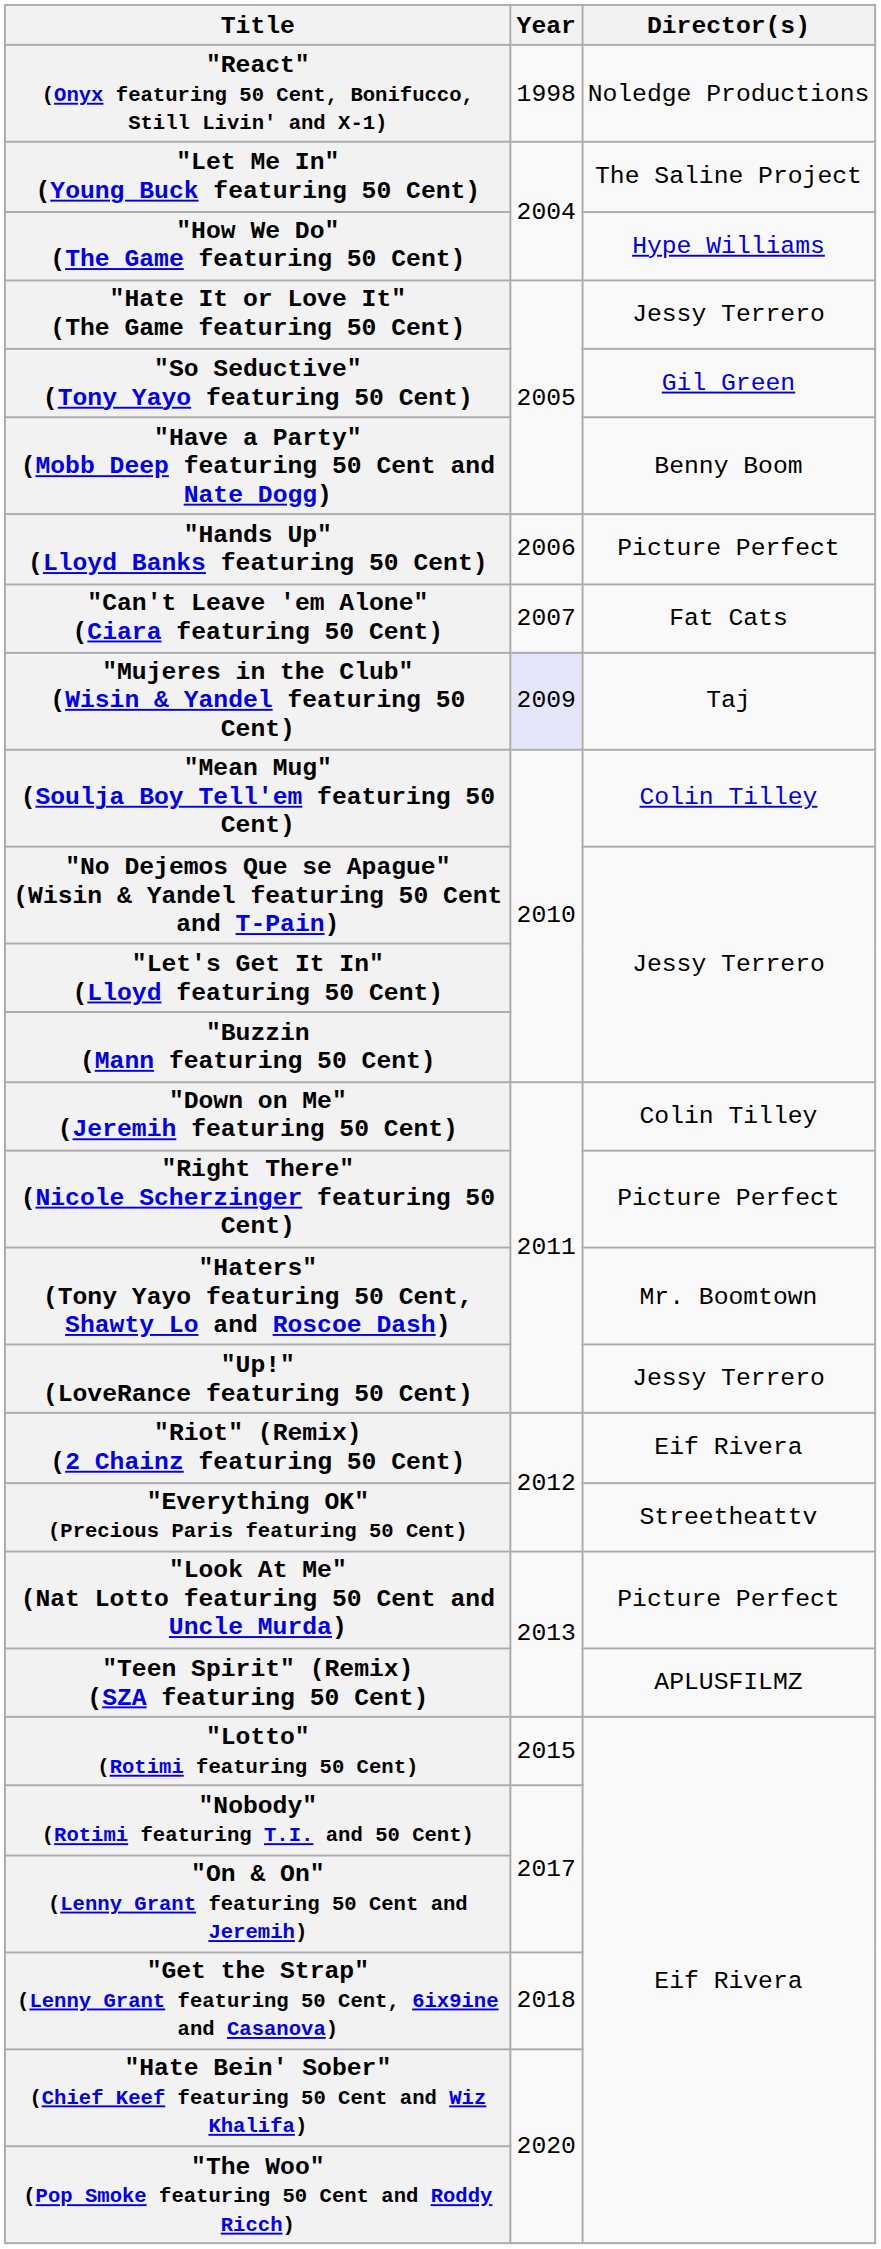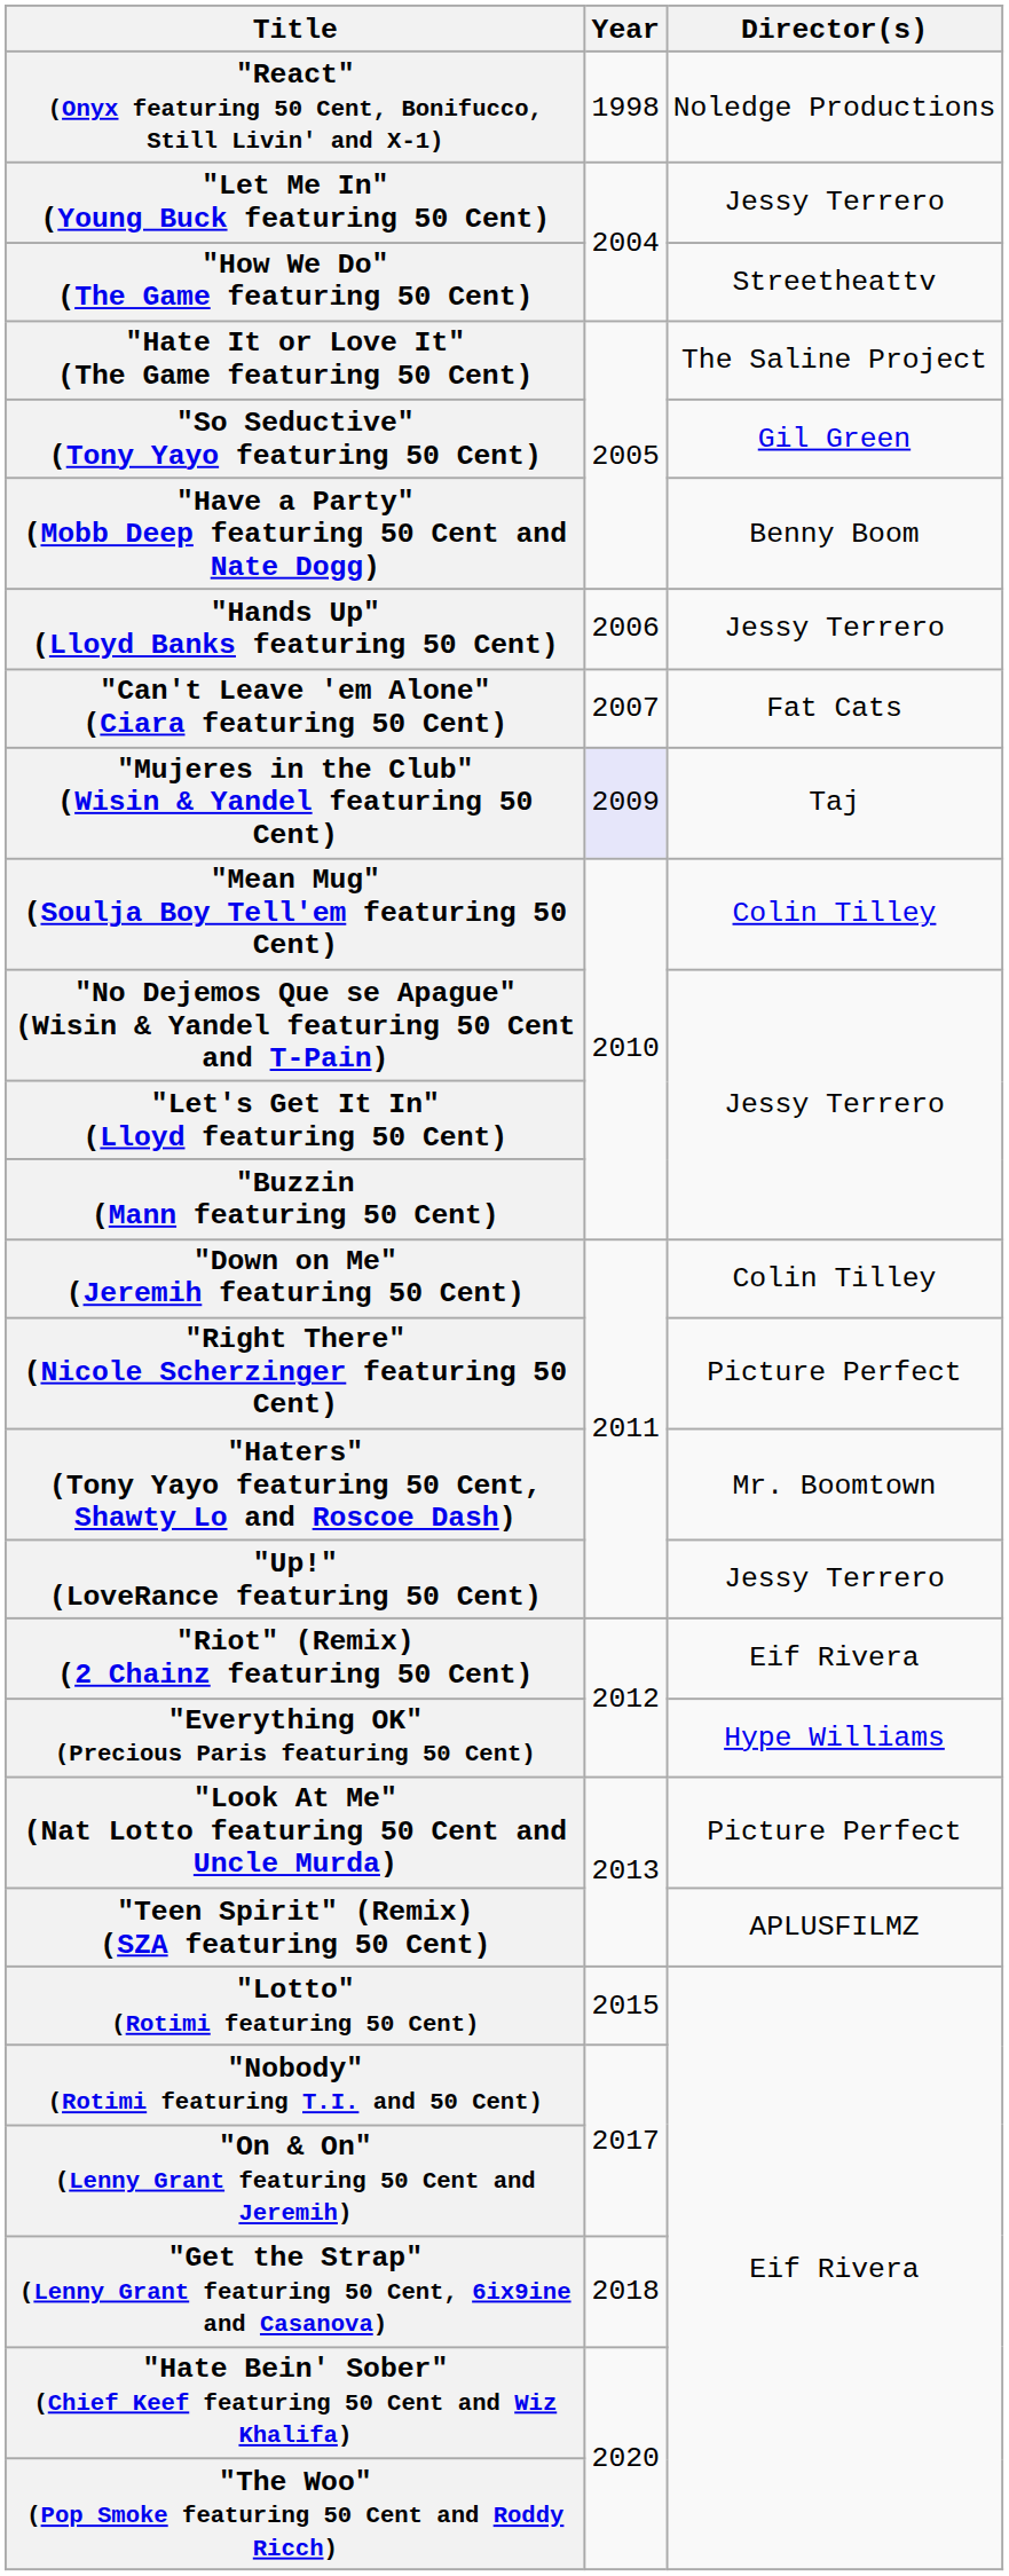 <table class="wikitable plainrowheaders" style="text-align:center;">
 <tr>
 <th scope="col" style="width:20em;">Title</th>
 <th scope="col">Year</th>
 <th scope="col">Director(s)</th>
 </tr>
 <tr>
 <th scope="row">"React"<br><small>(<a href='#'>Onyx</a> featuring 50 Cent, Bonifucco, Still Livin' and X-1)</small></th>
 <td>1998</td>
 <td>Noledge Productions</td>
 </tr>
 <tr>
 <th scope="row">"Let Me In"<br><span>(<a href='#'>Young Buck</a> featuring 50 Cent)</span></th>
 <td rowspan="2">2004</td>
-<td>The Saline Project</td>
+<td>Jessy Terrero</td>
 </tr>
 <tr>
 <th scope="row">"How We Do"<br><span>(<a href='#'>The Game</a> featuring 50 Cent)</span></th>
-<td><a href='#'>Hype Williams</a></td>
+<td>Streetheattv</td>
 </tr>
 <tr>
 <th scope="row">"Hate It or Love It"<br><span>(The Game featuring 50 Cent)</span></th>
 <td rowspan="3">2005</td>
-<td>Jessy Terrero</td>
+<td>The Saline Project</td>
 </tr>
 <tr>
 <th scope="row">"So Seductive"<br><span>(<a href='#'>Tony Yayo</a> featuring 50 Cent)</span></th>
 <td><a href='#'>Gil Green</a></td>
 </tr>
 <tr>
 <th scope="row">"Have a Party"<br><span>(<a href='#'>Mobb Deep</a> featuring 50 Cent and <a href='#'>Nate Dogg</a>)</span></th>
 <td>Benny Boom</td>
 </tr>
 <tr>
 <th scope="row">"Hands Up"<br><span>(<a href='#'>Lloyd Banks</a> featuring 50 Cent)</span></th>
 <td>2006</td>
-<td rowspan="1">Picture Perfect</td>
+<td>Jessy Terrero</td>
 </tr>
 <tr>
 <th scope="row">"Can't Leave 'em Alone"<br><span>(<a href='#'>Ciara</a> featuring 50 Cent)</span></th>
 <td>2007</td>
 <td>Fat Cats</td>
 </tr>
 <tr>
 <th scope="row">"Mujeres in the Club"<br><span>(<a href='#'>Wisin & Yandel</a> featuring 50 Cent)</span></th>
 <td style="background: lavender;">2009</td>
 <td>Taj</td>
 </tr>
 <tr>
 <th scope="row">"Mean Mug"<br><span>(<a href='#'>Soulja Boy Tell'em</a> featuring 50 Cent)</span></th>
 <td rowspan="4">2010</td>
 <td><a href='#'>Colin Tilley</a></td>
 </tr>
 <tr>
 <th scope="row">"No Dejemos Que se Apague"<br><span>(Wisin & Yandel featuring 50 Cent and <a href='#'>T-Pain</a>)</span></th>
 <td rowspan="3">Jessy Terrero</td>
 </tr>
 <tr>
 <th scope="row">"Let's Get It In"<br><span>(<a href='#'>Lloyd</a> featuring 50 Cent)</span></th>
 </tr>
 <tr>
 <th scope="row">"Buzzin<br><span>(<a href='#'>Mann</a> featuring 50 Cent)</span></th>
 </tr>
 <tr>
 <th scope="row">"Down on Me"<br><span>(<a href='#'>Jeremih</a> featuring 50 Cent)</span></th>
 <td rowspan="4">2011</td>
 <td>Colin Tilley</td>
 </tr>
 <tr>
 <th scope="row">"Right There"<br><span>(<a href='#'>Nicole Scherzinger</a> featuring 50 Cent)</span></th>
 <td rowspan="1">Picture Perfect</td>
 </tr>
 <tr>
 <th scope="row">"Haters"<br><span>(Tony Yayo featuring 50 Cent, <a href='#'>Shawty Lo</a> and <a href='#'>Roscoe Dash</a>)</span></th>
 <td>Mr. Boomtown</td>
 </tr>
 <tr>
 <th scope="row">"Up!"<br><span>(LoveRance featuring 50 Cent)</span></th>
 <td>Jessy Terrero</td>
 </tr>
 <tr>
 <th scope="row">"Riot" (Remix)<br><span>(<a href='#'>2 Chainz</a> featuring 50 Cent)</span></th>
 <td rowspan="2">2012</td>
 <td rowspan="1">Eif Rivera</td>
 </tr>
 <tr>
 <th scope="row">"Everything OK"<br><small>(Precious Paris featuring 50 Cent)</small></th>
-<td>Streetheattv</td>
+<td><a href='#'>Hype Williams</a></td>
 </tr>
 <tr>
 <th scope="row">"Look At Me"<br><span>(Nat Lotto featuring 50 Cent and <a href='#'>Uncle Murda</a>)</span></th>
 <td rowspan="2">2013</td>
 <td rowspan="1">Picture Perfect</td>
 </tr>
 <tr>
 <th scope="row">"Teen Spirit" (Remix)<br><span>(<a href='#'>SZA</a> featuring 50 Cent)</span></th>
 <td>APLUSFILMZ</td>
 </tr>
 <tr>
 <th scope="row">"Lotto"<br><small>(<a href='#'>Rotimi</a> featuring 50 Cent)</small></th>
 <td rowspan="1">2015</td>
 <td rowspan="6">Eif Rivera</td>
 </tr>
 <tr>
 <th scope="row">"Nobody"<br><small>(<a href='#'>Rotimi</a> featuring <a href='#'>T.I.</a> and 50 Cent)</small></th>
 <td rowspan="2">2017</td>
 </tr>
 <tr>
 <th scope="row">"On & On"<br><small>(<a href='#'>Lenny Grant</a> featuring 50 Cent and <a href='#'>Jeremih</a>)</small></th>
 </tr>
 <tr>
 <th scope="row">"Get the Strap"<br><small>(<a href='#'>Lenny Grant</a> featuring 50 Cent, <a href='#'>6ix9ine</a> and <a href='#'>Casanova</a>)</small></th>
 <td>2018</td>
 </tr>
 <tr>
 <th scope="row">"Hate Bein' Sober"<br><small>(<a href='#'>Chief Keef</a> featuring 50 Cent and <a href='#'>Wiz Khalifa</a>)</small></th>
 <td rowspan="2">2020</td>
 </tr>
 <tr>
 <th scope="row">"The Woo"<br><small>(<a href='#'>Pop Smoke</a> featuring 50 Cent and <a href='#'>Roddy Ricch</a>)</small></th>
 </tr>
 </table>
